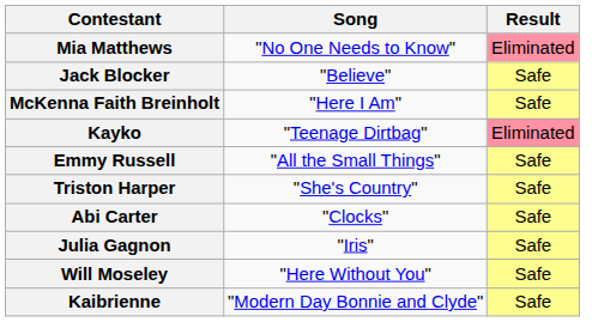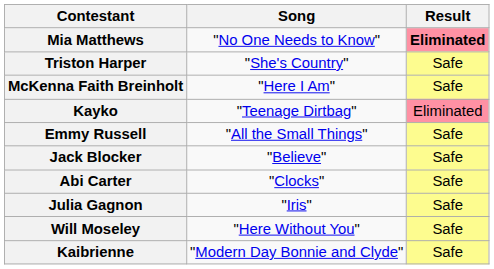 <table class="wikitable unsortable" style="text-align:center;">
 <tr>
 <th scope="col">Contestant</th>
 <th scope="col">Song</th>
 <th scope="col">Result</th>
 </tr>
 <tr>
 <th scope="row">Mia Matthews</th>
 <td>"<a href='#'>No One Needs to Know</a>"</td>
-<td style="background:#FF91A4;">Eliminated</td>
+<td style="background:#FF91A4;"><strong>Eliminated</strong></td>
 </tr>
 <tr>
-<th scope="row">Jack Blocker</th>
-<td>"<a href='#'>Believe</a>"</td>
+<th scope="row">Triston Harper</th>
+<td>"<a href='#'>She's Country</a>"</td>
 <td style="background:#FDFC8F;">Safe</td>
 </tr>
 <tr>
 <th scope="row">McKenna Faith Breinholt</th>
 <td>"<a href='#'>Here I Am</a>"</td>
 <td style="background:#FDFC8F;">Safe</td>
 </tr>
 <tr>
 <th scope="row">Kayko</th>
 <td>"<a href='#'>Teenage Dirtbag</a>"</td>
 <td style="background:#FF91A4;">Eliminated</td>
 </tr>
 <tr>
 <th scope="row">Emmy Russell</th>
 <td>"<a href='#'>All the Small Things</a>"</td>
 <td style="background:#FDFC8F;">Safe</td>
 </tr>
 <tr>
-<th scope="row">Triston Harper</th>
-<td>"<a href='#'>She's Country</a>"</td>
+<th scope="row">Jack Blocker</th>
+<td>"<a href='#'>Believe</a>"</td>
 <td style="background:#FDFC8F;">Safe</td>
 </tr>
 <tr>
 <th scope="row">Abi Carter</th>
 <td>"<a href='#'>Clocks</a>"</td>
 <td style="background:#FDFC8F;">Safe</td>
 </tr>
 <tr>
 <th scope="row">Julia Gagnon</th>
 <td>"<a href='#'>Iris</a>"</td>
 <td style="background:#FDFC8F;">Safe</td>
 </tr>
 <tr>
 <th scope="row">Will Moseley</th>
 <td>"<a href='#'>Here Without You</a>"</td>
 <td style="background:#FDFC8F;">Safe</td>
 </tr>
 <tr>
 <th scope="row">Kaibrienne</th>
 <td>"<a href='#'>Modern Day Bonnie and Clyde</a>"</td>
 <td style="background:#FDFC8F;">Safe</td>
 </tr>
 </table>
